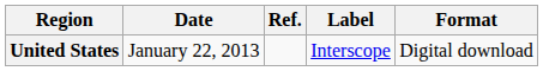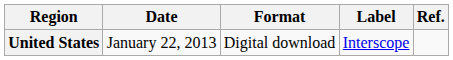 <table class="wikitable plainrowheaders">
 <tr>
 <th>Region</th>
 <th>Date</th>
+<th>Format</th>
+<th>Label</th>
 <th>Ref.</th>
-<th>Label</th>
-<th>Format</th>
 </tr>
 <tr>
 <th scope="Row">United States</th>
 <td>January 22, 2013</td>
+<td>Digital download</td>
+<td><a href='#'>Interscope</a></td>
 <td></td>
-<td><a href='#'>Interscope</a></td>
-<td>Digital download</td>
 </tr>
 </table>
